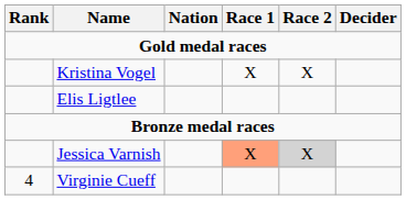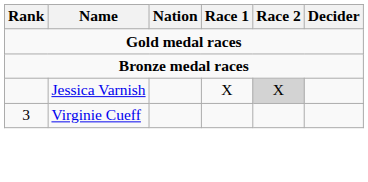 <table class="wikitable" style="text-align:center">
 <tr>
 <th>Rank</th>
 <th>Name</th>
 <th>Nation</th>
 <th>Race 1</th>
 <th>Race 2</th>
 <th>Decider</th>
 </tr>
 <tr>
 <td colspan=6><strong>Gold medal races</strong></td>
 </tr>
 <tr>
-<td></td>
-<td align=left><a href='#'>Kristina Vogel</a></td>
-<td align=left></td>
-<td>X</td>
-<td>X</td>
-<td></td>
-</tr>
-<tr>
-<td></td>
-<td align=left><a href='#'>Elis Ligtlee</a></td>
-<td align=left></td>
-<td></td>
-<td></td>
-<td></td>
-</tr>
-<tr>
 <td colspan=6><strong>Bronze medal races</strong></td>
 </tr>
 <tr>
 <td></td>
 <td align=left><a href='#'>Jessica Varnish</a></td>
 <td align=left></td>
-<td style="background: lightsalmon;">X</td>
+<td>X</td>
 <td style="background: lightgrey;">X</td>
 <td></td>
 </tr>
 <tr>
-<td>4</td>
+<td>3</td>
 <td align=left><a href='#'>Virginie Cueff</a></td>
 <td align=left></td>
 <td></td>
 <td></td>
 <td></td>
 </tr>
 </table>
